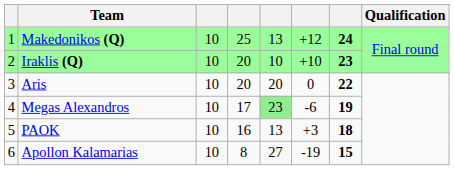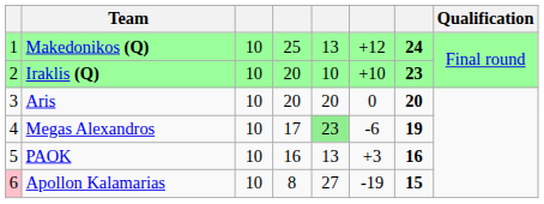 <table class="wikitable" style="text-align: center; font-size:100%">
 <tr>
 <th></th>
 <th width=190>Team</th>
 <th width=28></th>
 <th width=28></th>
 <th width=28></th>
 <th width=35></th>
 <th width=28></th>
 <th>Qualification</th>
 </tr>
 <tr bgcolor=#9AFF9A>
 <td>1</td>
 <td align=left><a href='#'>Makedonikos</a> <strong>(Q)</strong></td>
 <td>10</td>
 <td>25</td>
 <td>13</td>
 <td>+12</td>
 <td><strong>24</strong></td>
 <td rowspan=2><a href='#'>Final round</a></td>
 </tr>
 <tr bgcolor=#9AFF9A>
 <td>2</td>
 <td align=left><a href='#'>Iraklis</a> <strong>(Q)</strong></td>
 <td>10</td>
 <td>20</td>
 <td>10</td>
 <td>+10</td>
 <td><strong>23</strong></td>
 </tr>
 <tr>
 <td>3</td>
 <td align=left><a href='#'>Aris</a></td>
 <td>10</td>
 <td>20</td>
 <td>20</td>
 <td>0</td>
-<td><strong>22</strong></td>
+<td><strong>20</strong></td>
 <td rowspan=4></td>
 </tr>
 <tr>
 <td>4</td>
 <td align=left><a href='#'>Megas Alexandros</a></td>
 <td>10</td>
 <td>17</td>
 <td style="background: lightgreen;">23</td>
 <td>-6</td>
 <td><strong>19</strong></td>
 </tr>
 <tr>
 <td>5</td>
 <td align=left><a href='#'>PAOK</a></td>
 <td>10</td>
 <td>16</td>
 <td>13</td>
 <td>+3</td>
-<td><strong>18</strong></td>
+<td><strong>16</strong></td>
 </tr>
 <tr>
-<td>6</td>
+<td style="background: pink;">6</td>
 <td align=left><a href='#'>Apollon Kalamarias</a></td>
 <td>10</td>
 <td>8</td>
 <td>27</td>
 <td>-19</td>
 <td><strong>15</strong></td>
 </tr>
 </table>
